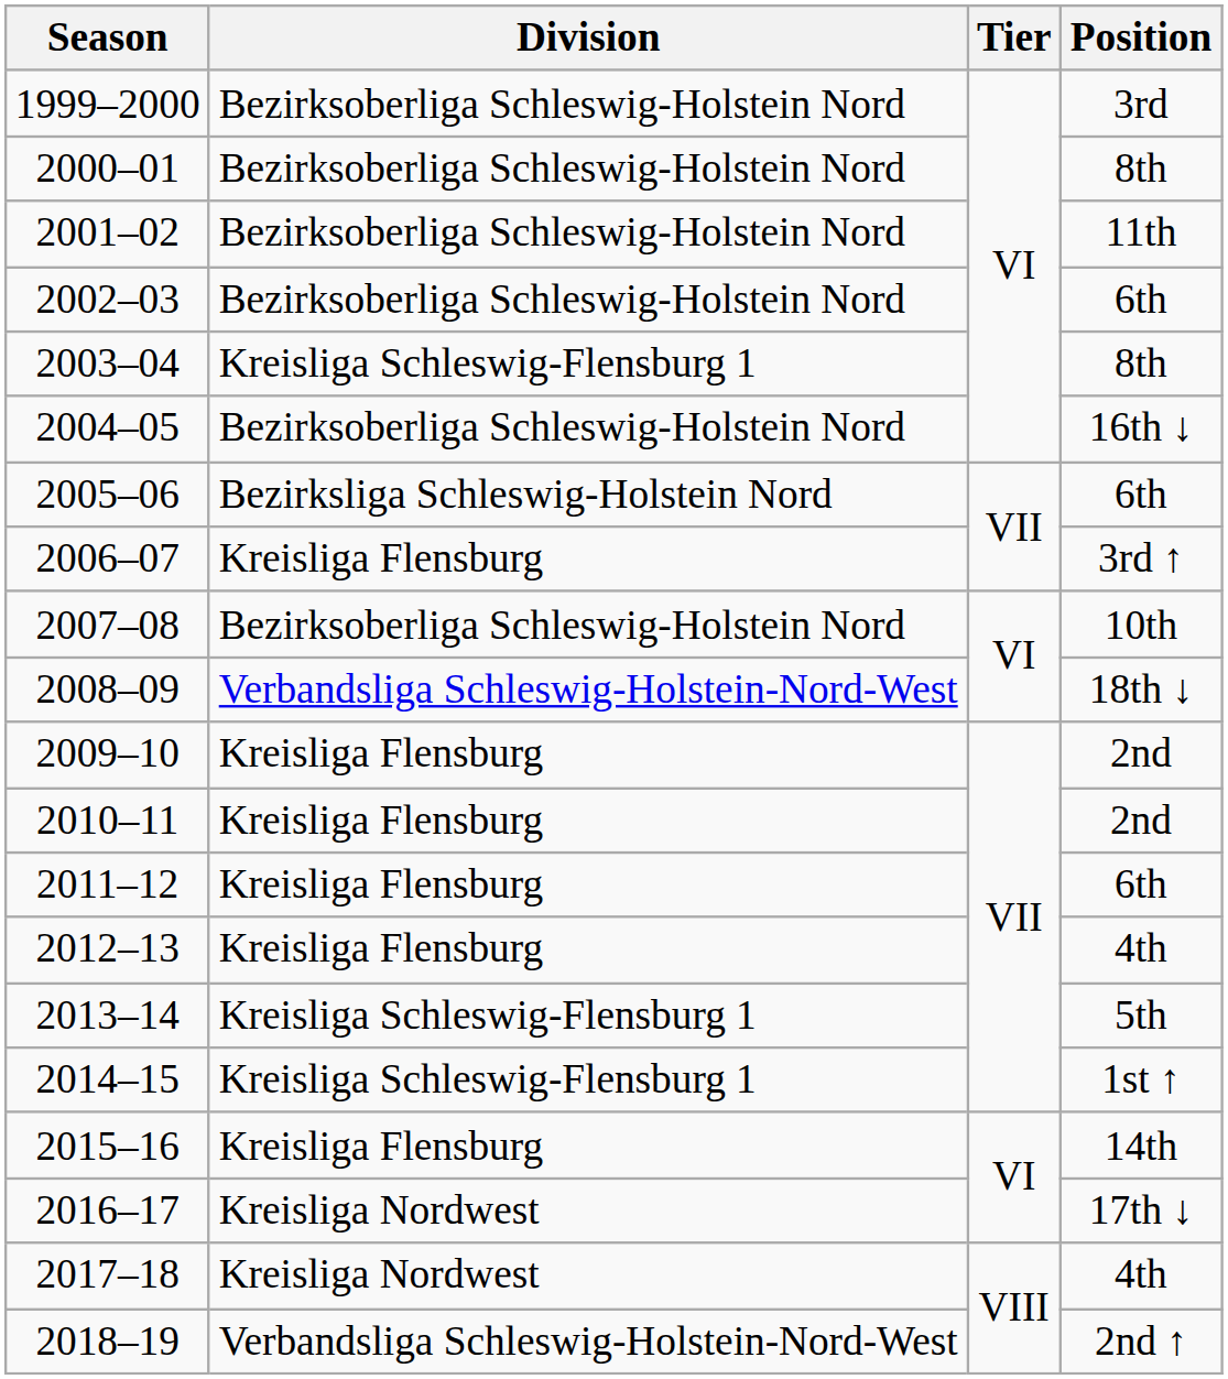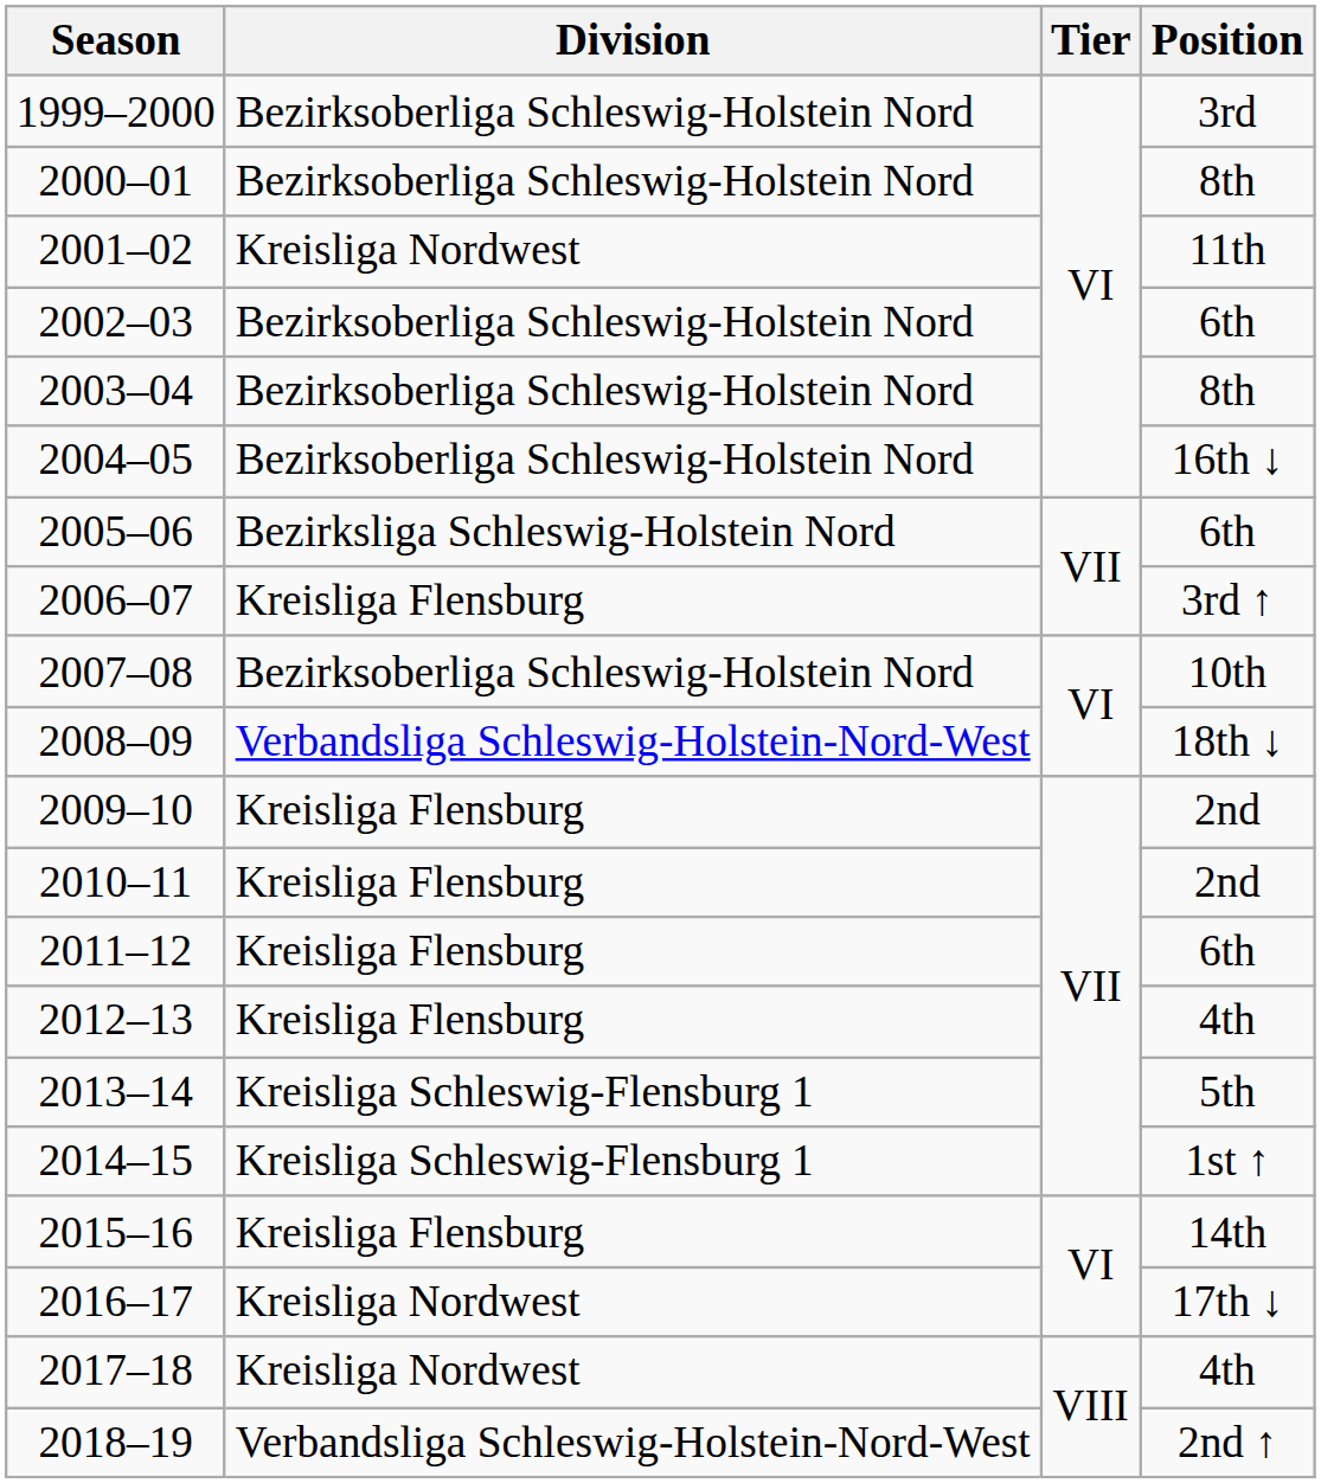 <table class="wikitable">
 <tr>
 <th>Season</th>
 <th>Division</th>
 <th>Tier</th>
 <th>Position</th>
 </tr>
 <tr align="center">
 <td>1999–2000</td>
 <td align="left">Bezirksoberliga Schleswig-Holstein Nord</td>
 <td rowspan=6>VI</td>
 <td>3rd</td>
 </tr>
 <tr align="center">
 <td>2000–01</td>
 <td align="left">Bezirksoberliga Schleswig-Holstein Nord</td>
 <td>8th</td>
 </tr>
 <tr align="center">
 <td>2001–02</td>
-<td align="left">Bezirksoberliga Schleswig-Holstein Nord</td>
+<td align="left">Kreisliga Nordwest</td>
 <td>11th</td>
 </tr>
 <tr align="center">
 <td>2002–03</td>
 <td align="left">Bezirksoberliga Schleswig-Holstein Nord</td>
 <td>6th</td>
 </tr>
 <tr align="center">
 <td>2003–04</td>
-<td align="left">Kreisliga Schleswig-Flensburg 1</td>
+<td align="left">Bezirksoberliga Schleswig-Holstein Nord</td>
 <td>8th</td>
 </tr>
 <tr align="center">
 <td>2004–05</td>
 <td align="left">Bezirksoberliga Schleswig-Holstein Nord</td>
 <td>16th ↓</td>
 </tr>
 <tr align="center">
 <td>2005–06</td>
 <td align="left">Bezirksliga Schleswig-Holstein Nord</td>
 <td rowspan=2>VII</td>
 <td>6th</td>
 </tr>
 <tr align="center">
 <td>2006–07</td>
 <td align="left">Kreisliga Flensburg</td>
 <td>3rd ↑</td>
 </tr>
 <tr align="center">
 <td>2007–08</td>
 <td align="left">Bezirksoberliga Schleswig-Holstein Nord</td>
 <td rowspan=2>VI</td>
 <td>10th</td>
 </tr>
 <tr align="center">
 <td>2008–09</td>
 <td align="left"><a href='#'>Verbandsliga Schleswig-Holstein-Nord-West</a></td>
 <td>18th ↓</td>
 </tr>
 <tr align="center">
 <td>2009–10</td>
 <td align="left">Kreisliga Flensburg</td>
 <td rowspan=6>VII</td>
 <td>2nd</td>
 </tr>
 <tr align="center">
 <td>2010–11</td>
 <td align="left">Kreisliga Flensburg</td>
 <td>2nd</td>
 </tr>
 <tr align="center">
 <td>2011–12</td>
 <td align="left">Kreisliga Flensburg</td>
 <td>6th</td>
 </tr>
 <tr align="center">
 <td>2012–13</td>
 <td align="left">Kreisliga Flensburg</td>
 <td>4th</td>
 </tr>
 <tr align="center">
 <td>2013–14</td>
 <td align="left">Kreisliga Schleswig-Flensburg 1</td>
 <td>5th</td>
 </tr>
 <tr align="center">
 <td>2014–15</td>
 <td align="left">Kreisliga Schleswig-Flensburg 1</td>
 <td>1st ↑</td>
 </tr>
 <tr align="center">
 <td>2015–16</td>
 <td align="left">Kreisliga Flensburg</td>
 <td rowspan=2>VI</td>
 <td>14th</td>
 </tr>
 <tr align="center">
 <td>2016–17</td>
 <td align="left">Kreisliga Nordwest</td>
 <td>17th ↓</td>
 </tr>
 <tr align="center">
 <td>2017–18</td>
 <td align="left">Kreisliga Nordwest</td>
 <td rowspan=2>VIII</td>
 <td>4th</td>
 </tr>
 <tr align="center">
 <td>2018–19</td>
 <td align="left">Verbandsliga Schleswig-Holstein-Nord-West</td>
 <td>2nd ↑</td>
 </tr>
 </table>
